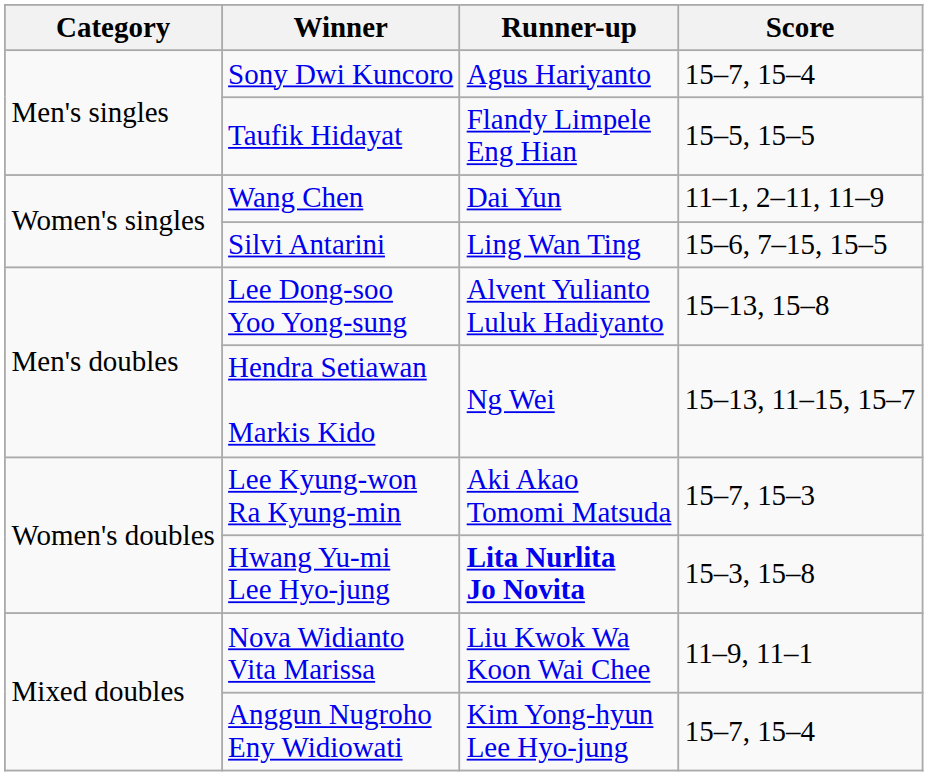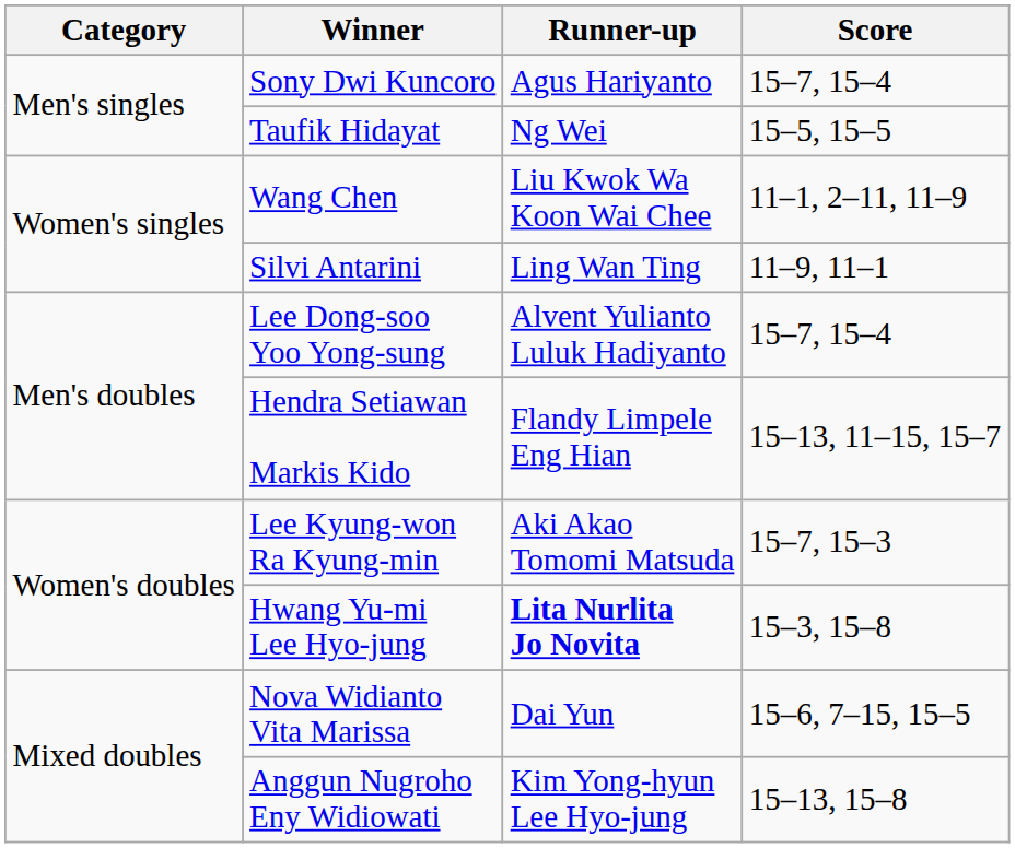 <table class="wikitable">
 <tr>
 <th>Category</th>
 <th>Winner</th>
 <th>Runner-up</th>
 <th>Score</th>
 </tr>
 <tr>
 <td rowspan=2>Men's singles</td>
 <td> <a href='#'>Sony Dwi Kuncoro</a></td>
 <td> <a href='#'>Agus Hariyanto</a></td>
 <td>15–7, 15–4</td>
 </tr>
 <tr>
 <td> <a href='#'>Taufik Hidayat</a></td>
-<td> <a href='#'>Flandy Limpele</a><br> <a href='#'>Eng Hian</a></td>
+<td> <a href='#'>Ng Wei</a></td>
 <td>15–5, 15–5</td>
 </tr>
 <tr>
 <td rowspan=2>Women's singles</td>
 <td> <a href='#'>Wang Chen</a></td>
-<td> <a href='#'>Dai Yun</a></td>
+<td> <a href='#'>Liu Kwok Wa</a><br> <a href='#'>Koon Wai Chee</a></td>
 <td>11–1, 2–11, 11–9</td>
 </tr>
 <tr>
 <td> <a href='#'>Silvi Antarini</a></td>
 <td> <a href='#'>Ling Wan Ting</a></td>
-<td>15–6, 7–15, 15–5</td>
+<td>11–9, 11–1</td>
 </tr>
 <tr>
 <td rowspan=2>Men's doubles</td>
 <td> <a href='#'>Lee Dong-soo</a><br> <a href='#'>Yoo Yong-sung</a></td>
 <td> <a href='#'>Alvent Yulianto</a><br> <a href='#'>Luluk Hadiyanto</a></td>
-<td>15–13, 15–8</td>
+<td>15–7, 15–4</td>
 </tr>
 <tr>
 <td> <a href='#'>Hendra Setiawan</a><br><br> <a href='#'>Markis Kido</a></td>
-<td> <a href='#'>Ng Wei</a></td>
+<td> <a href='#'>Flandy Limpele</a><br> <a href='#'>Eng Hian</a></td>
 <td>15–13, 11–15, 15–7</td>
 </tr>
 <tr>
 <td rowspan=2>Women's doubles</td>
 <td> <a href='#'>Lee Kyung-won</a><br>  <a href='#'>Ra Kyung-min</a></td>
 <td> <a href='#'>Aki Akao</a><br> <a href='#'>Tomomi Matsuda</a></td>
 <td>15–7, 15–3</td>
 </tr>
 <tr>
 <td> <a href='#'>Hwang Yu-mi</a><br> <a href='#'>Lee Hyo-jung</a></td>
 <td><strong> <a href='#'>Lita Nurlita</a><br> <a href='#'>Jo Novita</a></strong></td>
 <td>15–3, 15–8</td>
 </tr>
 <tr>
 <td rowspan=2>Mixed doubles</td>
 <td> <a href='#'>Nova Widianto</a><br> <a href='#'>Vita Marissa</a></td>
-<td> <a href='#'>Liu Kwok Wa</a><br> <a href='#'>Koon Wai Chee</a></td>
-<td>11–9, 11–1</td>
+<td> <a href='#'>Dai Yun</a></td>
+<td>15–6, 7–15, 15–5</td>
 </tr>
 <tr>
 <td> <a href='#'>Anggun Nugroho</a><br> <a href='#'>Eny Widiowati</a></td>
 <td> <a href='#'>Kim Yong-hyun</a><br> <a href='#'>Lee Hyo-jung</a></td>
-<td>15–7, 15–4</td>
+<td>15–13, 15–8</td>
 </tr>
 </table>
